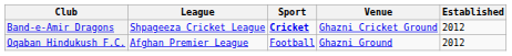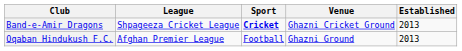 <table class="wikitable sortable">
 <tr>
 <th scope="col">Club</th>
 <th scope="col">League</th>
 <th scope="col">Sport</th>
 <th scope="col">Venue</th>
 <th scope="col">Established</th>
 </tr>
 <tr>
 <th scope="row" style="font-weight: normal; text-align: left;"><a href='#'>Band-e-Amir Dragons</a></th>
 <td><a href='#'>Shpageeza Cricket League</a></td>
 <td><strong><a href='#'>Cricket</a></strong></td>
 <td><a href='#'>Ghazni Cricket Ground</a></td>
-<td>2012</td>
+<td>2013</td>
 </tr>
 <tr>
 <th scope="row" style="font-weight: normal; text-align: left;"><a href='#'>Oqaban Hindukush F.C.</a></th>
 <td><a href='#'>Afghan Premier League</a></td>
 <td><a href='#'>Football</a></td>
 <td><a href='#'>Ghazni Ground</a></td>
-<td>2012</td>
+<td>2013</td>
 </tr>
 </table>
